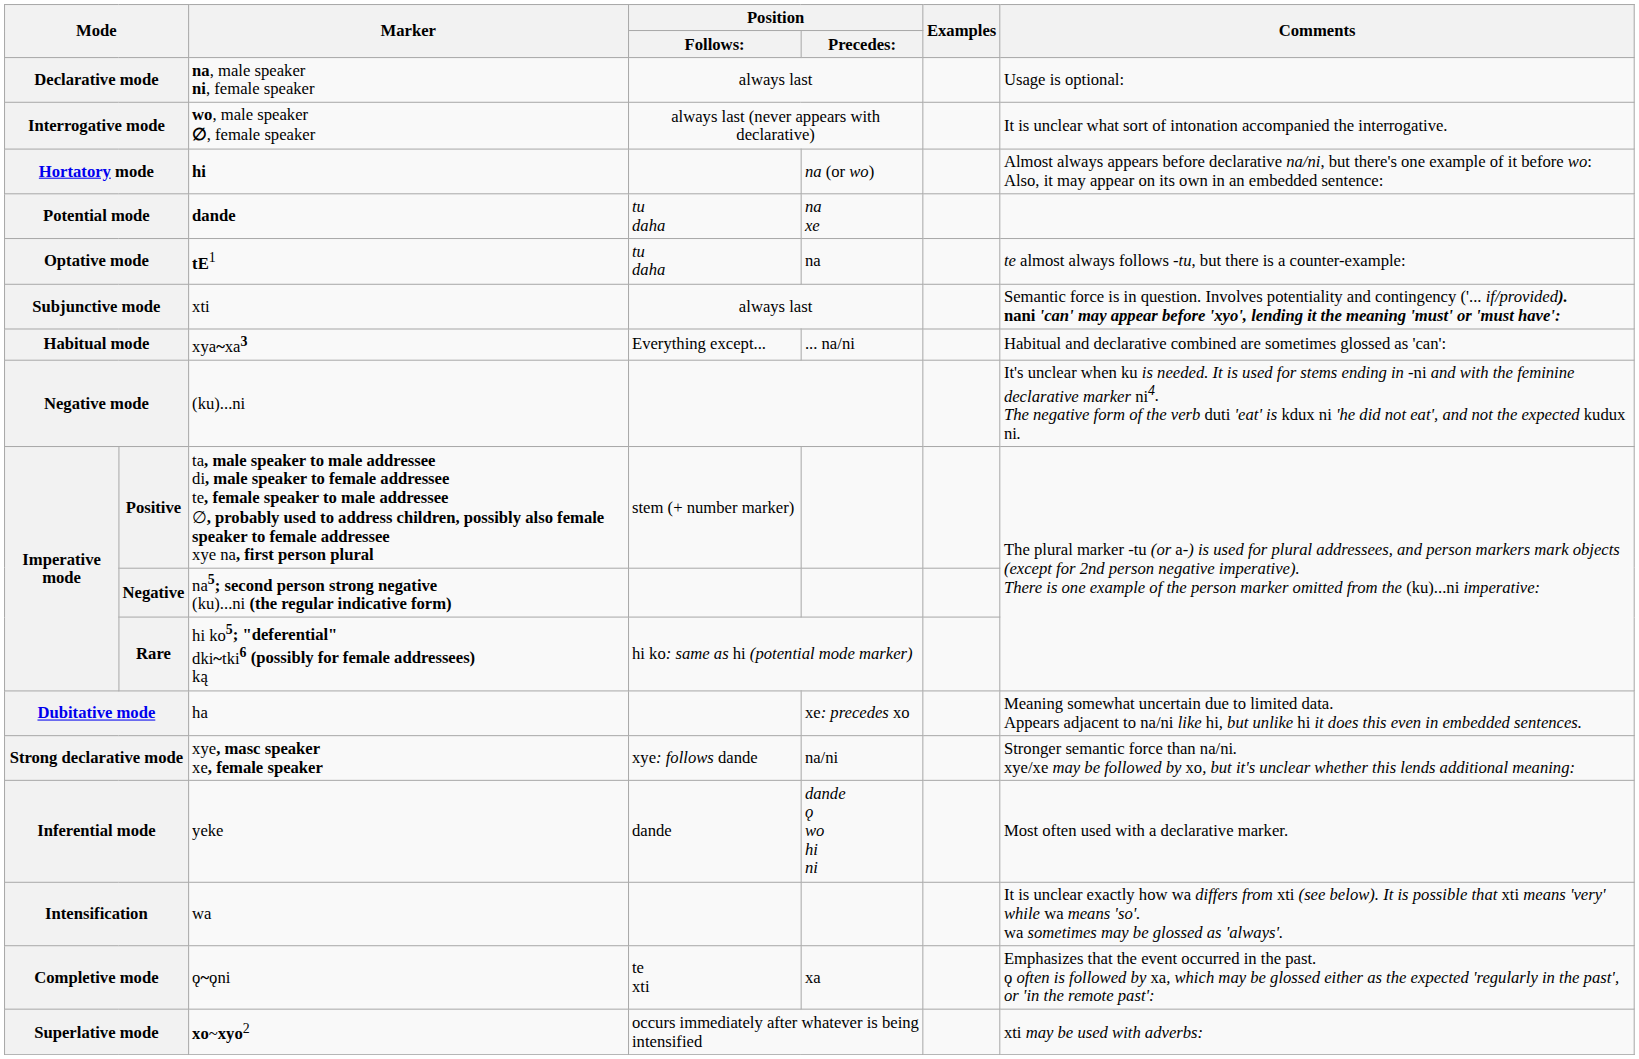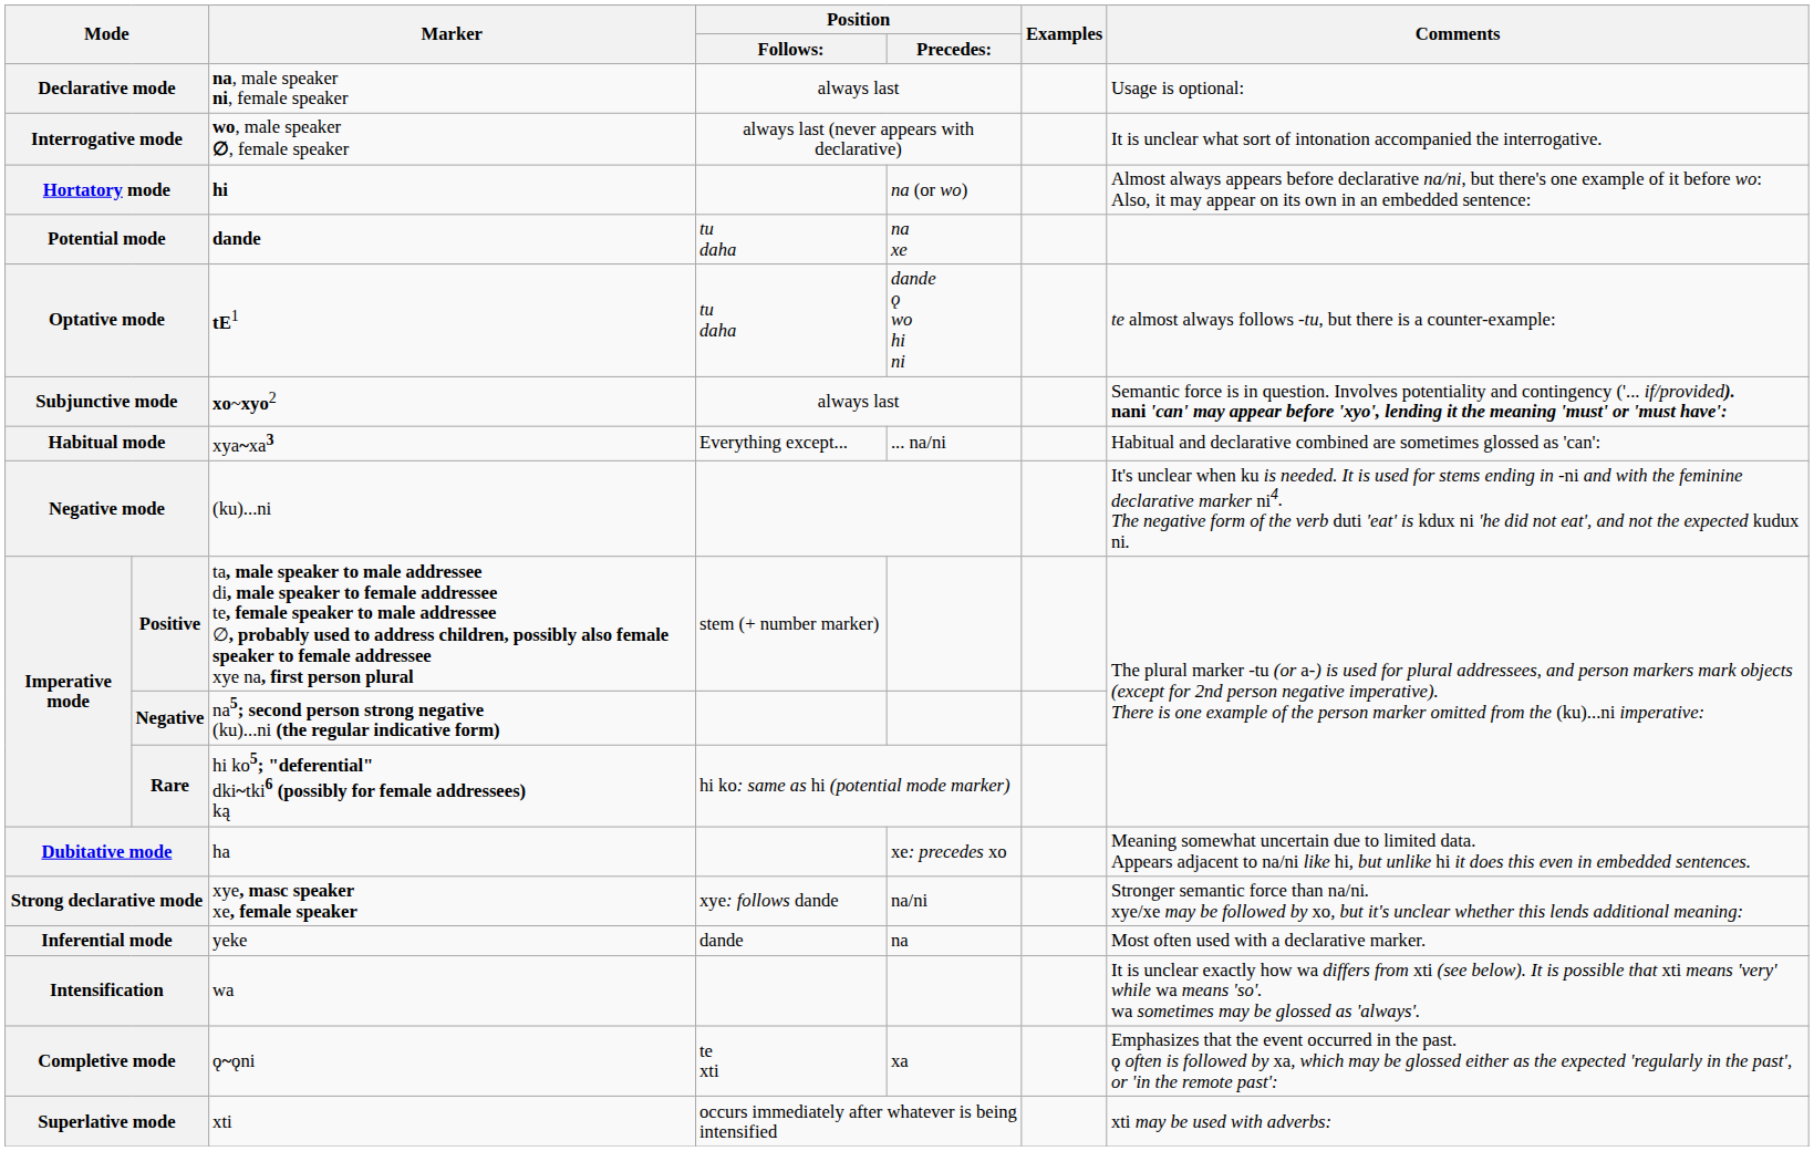 <table class="wikitable">
 <tr>
 <th rowspan="2" colspan="2">Mode</th>
 <th rowspan="2">Marker</th>
 <th colspan="2">Position</th>
 <th rowspan="2">Examples</th>
 <th rowspan="2">Comments</th>
 </tr>
 <tr>
 <th>Follows:</th>
 <th>Precedes:</th>
 </tr>
 <tr>
 <th colspan="2">Declarative mode</th>
 <td><strong>na</strong>, male speaker <br> <strong>ni</strong>, female speaker</td>
 <td colspan="2" align="center">always last</td>
 <td><br></td>
 <td>Usage is optional:<br></td>
 </tr>
 <tr>
 <th colspan="2">Interrogative mode</th>
 <td><strong>wo</strong>, male speaker <br> <strong>∅</strong>, female speaker</td>
 <td colspan="2" align="center">always last (never appears with declarative)</td>
 <td><br></td>
 <td>It is unclear what sort of intonation accompanied the interrogative.</td>
 </tr>
 <tr>
 <th colspan="2"><a href='#'>Hortatory</a> mode</th>
 <td><strong>hi</strong></td>
 <td></td>
 <td><em>na</em> (or <em>wo</em>)</td>
 <td><br></td>
 <td>Almost always appears before declarative <em>na/ni</em>, but there's one example of it before <em>wo</em>:<br>Also, it may appear on its own in an embedded sentence:</td>
 </tr>
 <tr>
 <th colspan="2">Potential mode</th>
 <td><strong>dande</strong></td>
 <td><em>tu</em> <br> <em>daha</em></td>
 <td><em>na</em> <br> <em>xe</em></td>
 <td><br></td>
 <td></td>
 </tr>
 <tr>
 <th colspan="2">Optative mode</th>
 <td><strong>tE</strong><sup>1</sup></td>
 <td><em>tu</em> <br> <em>daha</em></td>
-<td></em>na<em></td>
+<td><em>dande</em> <br> <em>ǫ</em> <br> <em>wo</em> <br> <em>hi</em> <br> <em>ni</em></td>
 <td><br></td>
 <td><em>te</em> almost always follows <em>-tu</em>, but there is a counter-example:<br></td>
 </tr>
 <tr>
 <th colspan="2">Subjunctive mode</th>
-<td></strong>xti<strong></td>
+<td><strong>xo</strong>~<strong>xyo</strong><sup>2</sup></td>
 <td colspan="2" align="center">always last</td>
 <td><br></td>
 <td>Semantic force is in question. Involves potentiality and contingency ('... <em>if/provided<strong>).<br></em>nani<em> 'can' may appear before 'xyo', lending it the meaning 'must' or 'must have':</td>
 </tr>
 <tr>
 <th colspan="2">Habitual mode</th>
 <td></strong>xya<strong>~</strong>xa<strong><sup>3</sup></td>
 <td>Everything except...</td>
 <td>... </em>na/ni<em></td>
 <td><br></td>
 <td>Habitual and declarative combined are sometimes glossed as 'can':<br></td>
 </tr>
 <tr>
 <th colspan="2">Negative mode</th>
 <td></strong>(ku)...ni<strong></td>
 <td colspan="2" align="center"></td>
 <td><br></td>
 <td>It's unclear when </em>ku<em> is needed. It is used for stems ending in </em>-ni<em> and with the feminine declarative marker </em>ni<em><sup>4</sup>.<br>The negative form of the verb </em>duti<em> 'eat' is </em>kdux ni<em> 'he did not eat', and not the expected </em>kudux ni<em>.</td>
 </tr>
 <tr>
 <th rowspan="3">Imperative mode</th>
 <th>Positive</th>
 <td></strong>ta<strong>, male speaker to male addressee<br></strong>di<strong>, male speaker to female addressee<br></strong>te<strong>, female speaker to male addressee<br></strong>∅<strong>, probably used to address children, possibly also female speaker to female addressee<br></strong>xye na<strong>, first person plural</td>
 <td>stem (+ number marker)</td>
 <td></td>
 <td><br></td>
 <td rowspan="3">The plural marker </em>-tu<em> (or </em>a-<em>) is used for plural addressees, and person markers mark objects (except for 2nd person negative imperative).<br>There is one example of the person marker omitted from the </em>(ku)...ni<em> imperative:</td>
 </tr>
 <tr>
 <th>Negative</th>
 <td></strong>na<strong><sup>5</sup>; second person strong negative<br></strong>(ku)...ni<strong> (the regular indicative form)</td>
 <td></td>
 <td></td>
 <td><br></td>
 </tr>
 <tr>
 <th>Rare</th>
 <td></strong>hi ko<strong><sup>5</sup>; "deferential"<br></strong>dki<strong>~</strong>tki<strong><sup>6</sup> (possibly for female addressees)<br></strong>ką<strong></td>
 <td colspan="2"></em>hi ko<em>: same as </em>hi<em> (potential mode marker)</td>
 <td><br></td>
 </tr>
 <tr>
 <th colspan="2"><a href='#'>Dubitative mode</a></th>
 <td></strong>ha<strong></td>
 <td></td>
 <td></em>xe<em>: precedes </em>xo<em></td>
 <td><br></td>
 <td>Meaning somewhat uncertain due to limited data.<br>Appears adjacent to </em>na/ni<em> like </em>hi<em>, but unlike </em>hi<em> it does this even in embedded sentences.</td>
 </tr>
 <tr>
 <th colspan="2">Strong declarative mode</th>
 <td></strong>xye<strong>, masc speaker <br> </strong>xe<strong>, female speaker</td>
 <td></em>xye<em>: follows </em>dande<em></td>
 <td></em>na/ni<em></td>
 <td><br></td>
 <td>Stronger semantic force than </em>na/ni<em>.<br></em>xye/xe<em> may be followed by </em>xo<em>, but it's unclear whether this lends additional meaning:</td>
 </tr>
 <tr>
 <th colspan="2">Inferential mode</th>
 <td></strong>yeke<strong></td>
 <td></em>dande<em></td>
-<td><em>dande</em> <br> <em>ǫ</em> <br> <em>wo</em> <br> <em>hi</em> <br> <em>ni</em></td>
+<td></em>na<em></td>
 <td><br></td>
 <td>Most often used with a declarative marker.</td>
 </tr>
 <tr>
 <th colspan="2">Intensification</th>
 <td></strong>wa<strong></td>
 <td></td>
 <td></td>
 <td><br></td>
 <td>It is unclear exactly how </em>wa<em> differs from </em>xti<em> (see below). It is possible that </em>xti<em> means 'very' while </em>wa<em> means 'so'.<br></em>wa<em> sometimes may be glossed as 'always'.</td>
 </tr>
 <tr>
 <th colspan="2">Completive mode</th>
 <td></strong>ǫ<strong>~</strong>ǫni<strong></td>
 <td></em>te<em> <br> </em>xti<em></td>
 <td></em>xa<em></td>
 <td><br></td>
 <td>Emphasizes that the event occurred in the past.<br></em>ǫ<em> often is followed by </em>xa<em>, which may be glossed either as the expected 'regularly in the past', or 'in the remote past':</td>
 </tr>
 <tr>
 <th colspan="2">Superlative mode</th>
-<td><strong>xo</strong>~<strong>xyo</strong><sup>2</sup></td>
+<td></strong>xti<strong></td>
 <td colspan="2">occurs immediately after whatever is being intensified</td>
 <td><br></td>
 <td></em>xti<em> may be used with adverbs:<br></td>
 </tr>
 <tr>
 </tr>
 </table>
